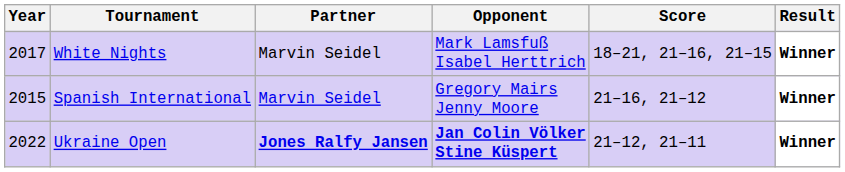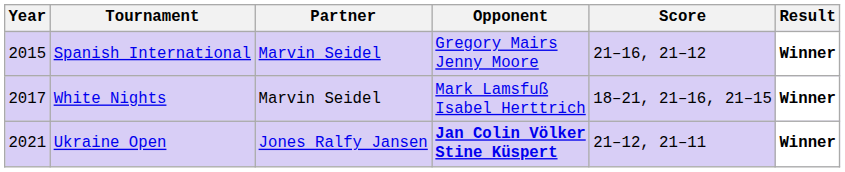 <table class="sortable wikitable" style="font-size: 90%;">
 <tr>
 <th>Year</th>
 <th>Tournament</th>
 <th>Partner</th>
 <th>Opponent</th>
 <th>Score</th>
 <th>Result</th>
 </tr>
 <tr style="background:#D8CEF6">
+<td align="center">2015</td>
+<td align="left"><a href='#'>Spanish International</a></td>
+<td align="left"> <a href='#'>Marvin Seidel</a></td>
+<td align="left"> <a href='#'>Gregory Mairs</a><br> <a href='#'>Jenny Moore</a></td>
+<td align="left">21–16, 21–12</td>
+<td style="text-align:left; background:white"> <strong>Winner</strong></td>
+</tr>
+<tr style="background:#D8CEF6">
 <td align="center">2017</td>
 <td align="left"><a href='#'>White Nights</a></td>
 <td align="left"> Marvin Seidel</td>
 <td align="left"> <a href='#'>Mark Lamsfuß</a><br> <a href='#'>Isabel Herttrich</a></td>
 <td align="left">18–21, 21–16, 21–15</td>
 <td style="text-align:left; background:white"> <strong>Winner</strong></td>
 </tr>
 <tr style="background:#D8CEF6">
-<td align="center">2015</td>
-<td align="left"><a href='#'>Spanish International</a></td>
-<td align="left"> <a href='#'>Marvin Seidel</a></td>
-<td align="left"> <a href='#'>Gregory Mairs</a><br> <a href='#'>Jenny Moore</a></td>
-<td align="left">21–16, 21–12</td>
-<td style="text-align:left; background:white"> <strong>Winner</strong></td>
-</tr>
-<tr style="background:#D8CEF6">
-<td align="center">2022</td>
+<td align="center">2021</td>
 <td align="left"><a href='#'>Ukraine Open</a></td>
-<td align="left"><strong> <a href='#'>Jones Ralfy Jansen</a></strong></td>
+<td align="left"> <a href='#'>Jones Ralfy Jansen</a></td>
 <td align="left"><strong> <a href='#'>Jan Colin Völker</a><br> <a href='#'>Stine Küspert</a></strong></td>
 <td align="left">21–12, 21–11</td>
 <td style="text-align:left; background:white"> <strong>Winner</strong></td>
 </tr>
 </table>
